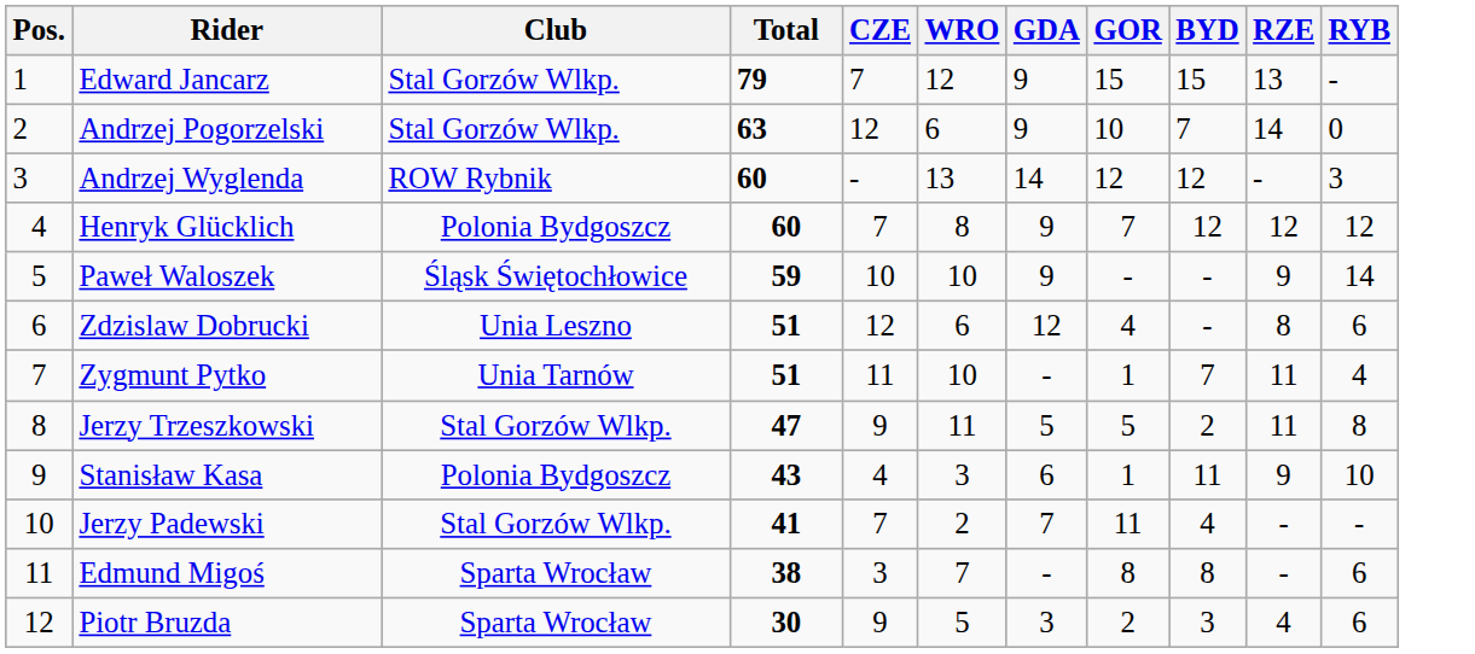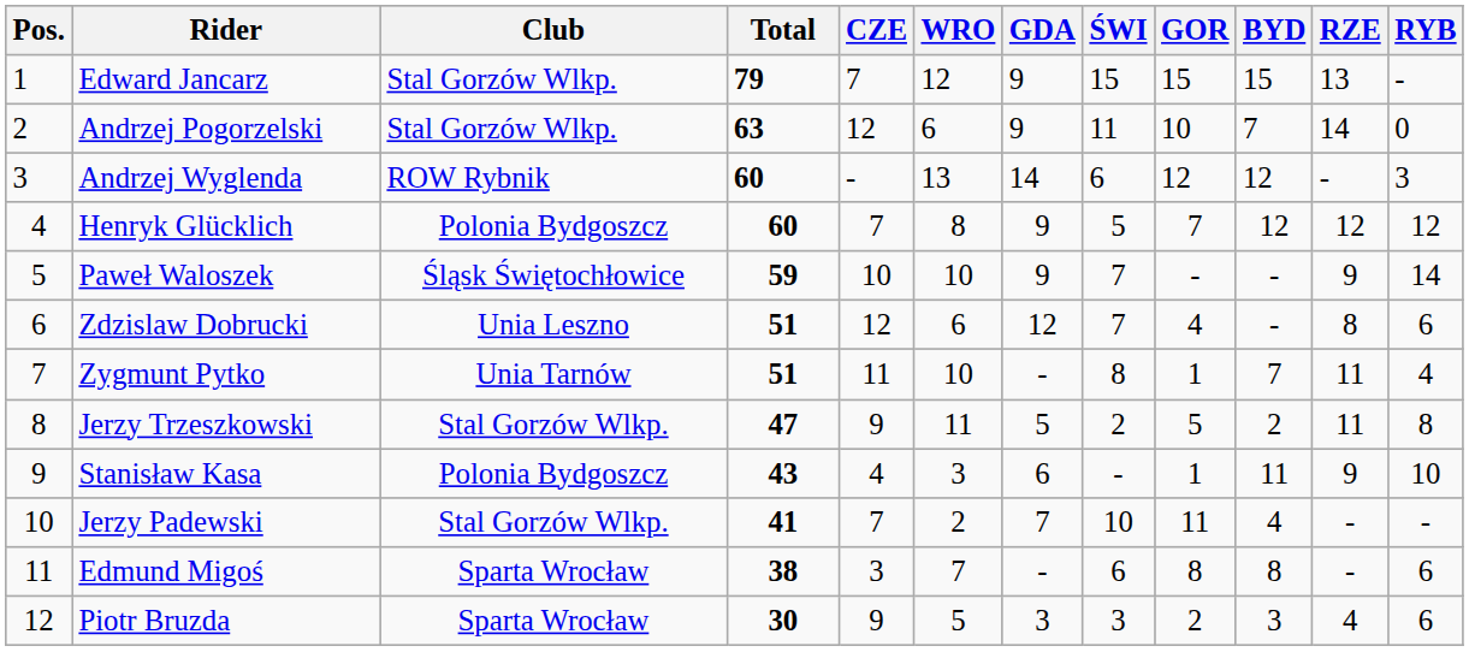 <table class="wikitable" style="font-size: 95%">
 <tr>
 <th width=20px>Pos.</th>
 <th width=150px>Rider</th>
 <th width=170px>Club</th>
 <th width=50px>Total</th>
 <th width=25px><a href='#'>CZE</a></th>
 <th width=25px><a href='#'>WRO</a></th>
 <th width=25px><a href='#'>GDA</a></th>
+<th width=25px><a href='#'>ŚWI</a></th>
 <th width=25px><a href='#'>GOR</a></th>
 <th width=25px><a href='#'>BYD</a></th>
 <th width=25px><a href='#'>RZE</a></th>
 <th width=25px><a href='#'>RYB</a></th>
 </tr>
 <tr>
 <td>1</td>
 <td align=left><a href='#'>Edward Jancarz</a></td>
 <td><a href='#'>Stal Gorzów Wlkp.</a></td>
 <td><strong>79</strong></td>
 <td>7</td>
 <td>12</td>
 <td>9</td>
 <td>15</td>
 <td>15</td>
+<td>15</td>
 <td>13</td>
 <td>-</td>
 </tr>
 <tr>
 <td>2</td>
 <td align=left><a href='#'>Andrzej Pogorzelski</a></td>
 <td><a href='#'>Stal Gorzów Wlkp.</a></td>
 <td><strong>63</strong></td>
 <td>12</td>
 <td>6</td>
 <td>9</td>
+<td>11</td>
 <td>10</td>
 <td>7</td>
 <td>14</td>
 <td>0</td>
 </tr>
 <tr>
 <td>3</td>
 <td align=left><a href='#'>Andrzej Wyglenda</a></td>
 <td><a href='#'>ROW Rybnik</a></td>
 <td><strong>60</strong></td>
 <td>-</td>
 <td>13</td>
 <td>14</td>
+<td>6</td>
 <td>12</td>
 <td>12</td>
 <td>-</td>
 <td>3</td>
 </tr>
 <tr align=center>
 <td>4</td>
 <td align=left><a href='#'>Henryk Glücklich</a></td>
 <td><a href='#'>Polonia Bydgoszcz</a></td>
 <td><strong>60</strong></td>
 <td>7</td>
 <td>8</td>
 <td>9</td>
+<td>5</td>
 <td>7</td>
 <td>12</td>
 <td>12</td>
 <td>12</td>
 </tr>
 <tr align=center>
 <td>5</td>
 <td align=left><a href='#'>Paweł Waloszek</a></td>
 <td><a href='#'>Śląsk Świętochłowice</a></td>
 <td><strong>59</strong></td>
 <td>10</td>
 <td>10</td>
 <td>9</td>
+<td>7</td>
 <td>-</td>
 <td>-</td>
 <td>9</td>
 <td>14</td>
 </tr>
 <tr align=center>
 <td>6</td>
 <td align=left><a href='#'>Zdzislaw Dobrucki</a></td>
 <td><a href='#'>Unia Leszno</a></td>
 <td><strong>51</strong></td>
 <td>12</td>
 <td>6</td>
 <td>12</td>
+<td>7</td>
 <td>4</td>
 <td>-</td>
 <td>8</td>
 <td>6</td>
 </tr>
 <tr align=center>
 <td>7</td>
 <td align=left><a href='#'>Zygmunt Pytko</a></td>
 <td><a href='#'>Unia Tarnów</a></td>
 <td><strong>51</strong></td>
 <td>11</td>
 <td>10</td>
 <td>-</td>
+<td>8</td>
 <td>1</td>
 <td>7</td>
 <td>11</td>
 <td>4</td>
 </tr>
 <tr align=center>
 <td>8</td>
 <td align=left><a href='#'>Jerzy Trzeszkowski</a></td>
 <td><a href='#'>Stal Gorzów Wlkp.</a></td>
 <td><strong>47</strong></td>
 <td>9</td>
 <td>11</td>
 <td>5</td>
+<td>2</td>
 <td>5</td>
 <td>2</td>
 <td>11</td>
 <td>8</td>
 </tr>
 <tr align=center>
 <td>9</td>
 <td align=left><a href='#'>Stanisław Kasa</a></td>
 <td><a href='#'>Polonia Bydgoszcz</a></td>
 <td><strong>43</strong></td>
 <td>4</td>
 <td>3</td>
 <td>6</td>
+<td>-</td>
 <td>1</td>
 <td>11</td>
 <td>9</td>
 <td>10</td>
 </tr>
 <tr align=center>
 <td>10</td>
 <td align=left><a href='#'>Jerzy Padewski</a></td>
 <td><a href='#'>Stal Gorzów Wlkp.</a></td>
 <td><strong>41</strong></td>
 <td>7</td>
 <td>2</td>
 <td>7</td>
+<td>10</td>
 <td>11</td>
 <td>4</td>
 <td>-</td>
 <td>-</td>
 </tr>
 <tr align=center>
 <td>11</td>
 <td align=left><a href='#'>Edmund Migoś</a></td>
 <td><a href='#'>Sparta Wrocław</a></td>
 <td><strong>38</strong></td>
 <td>3</td>
 <td>7</td>
 <td>-</td>
+<td>6</td>
 <td>8</td>
 <td>8</td>
 <td>-</td>
 <td>6</td>
 </tr>
 <tr align=center>
 <td>12</td>
 <td align=left><a href='#'>Piotr Bruzda</a></td>
 <td><a href='#'>Sparta Wrocław</a></td>
 <td><strong>30</strong></td>
 <td>9</td>
 <td>5</td>
 <td>3</td>
+<td>3</td>
 <td>2</td>
 <td>3</td>
 <td>4</td>
 <td>6</td>
 </tr>
 </table>
